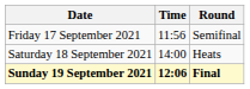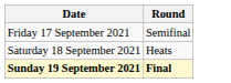 <table class="wikitable">
 <tr>
 <th>Date</th>
-<th>Time</th>
 <th>Round</th>
 </tr>
 <tr>
 <td>Friday 17 September 2021</td>
-<td>11:56</td>
 <td>Semifinal</td>
 </tr>
 <tr>
 <td>Saturday 18 September 2021</td>
-<td>14:00</td>
 <td>Heats</td>
 </tr>
 <tr>
 <td style=background:lemonchiffon><strong>Sunday 19 September 2021</strong></td>
-<td style=background:lemonchiffon><strong>12:06</strong></td>
 <td style=background:lemonchiffon><strong>Final</strong></td>
 </tr>
 </table>
